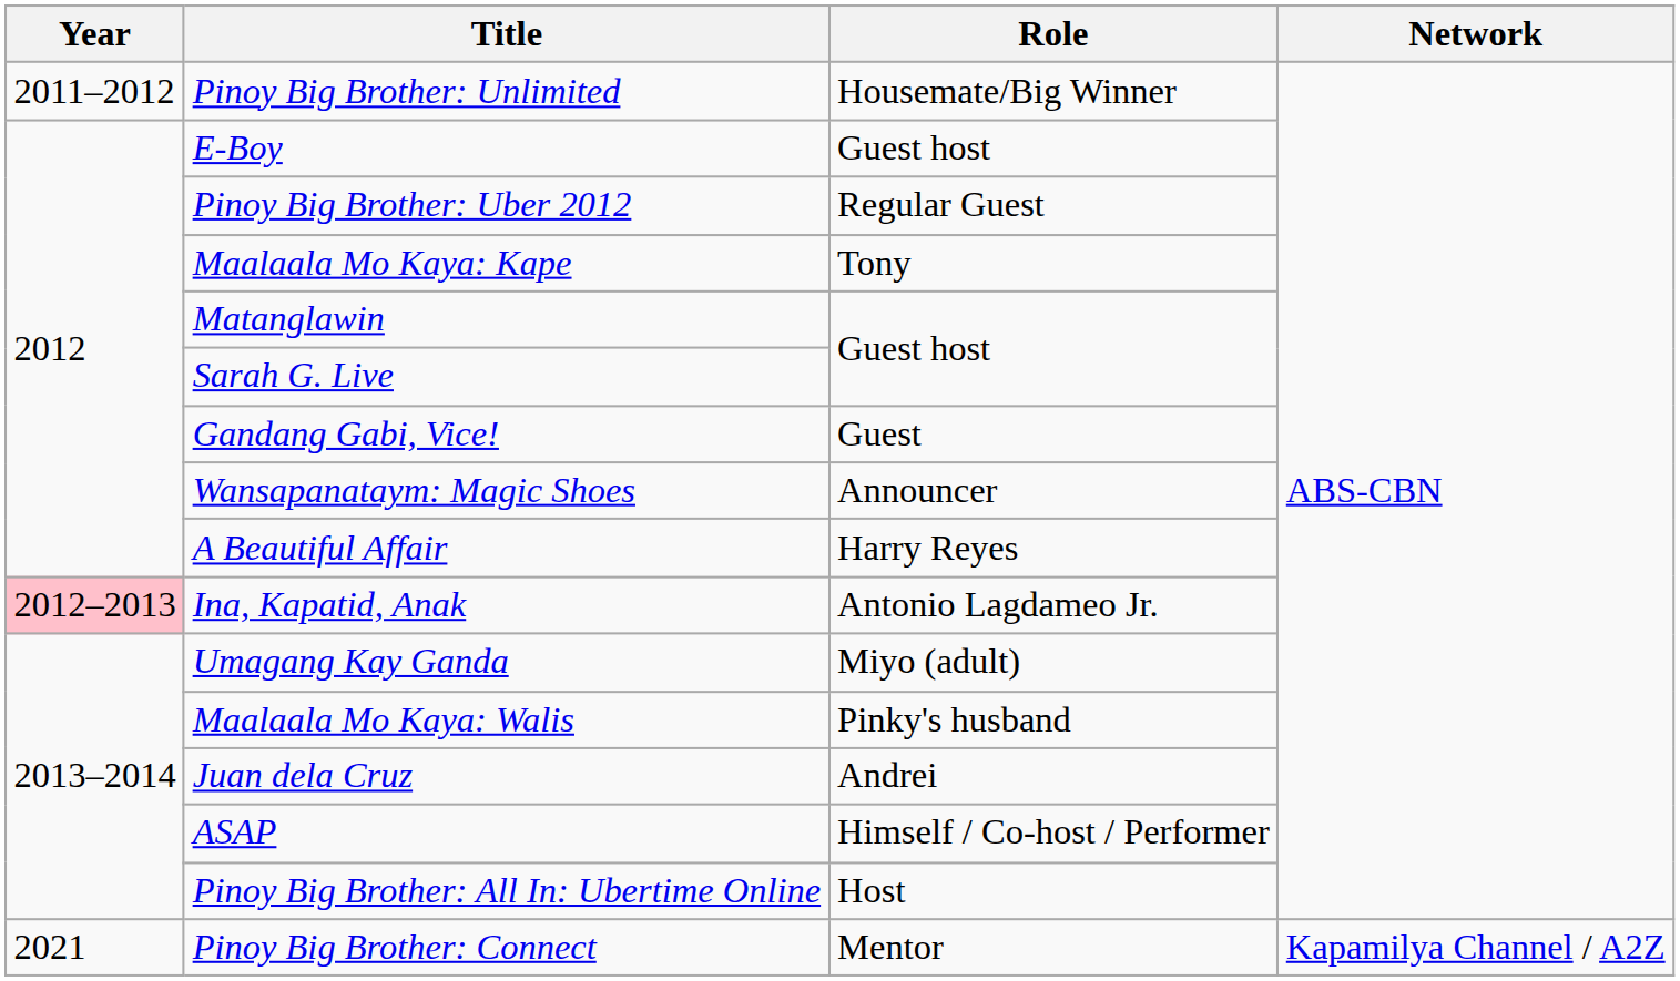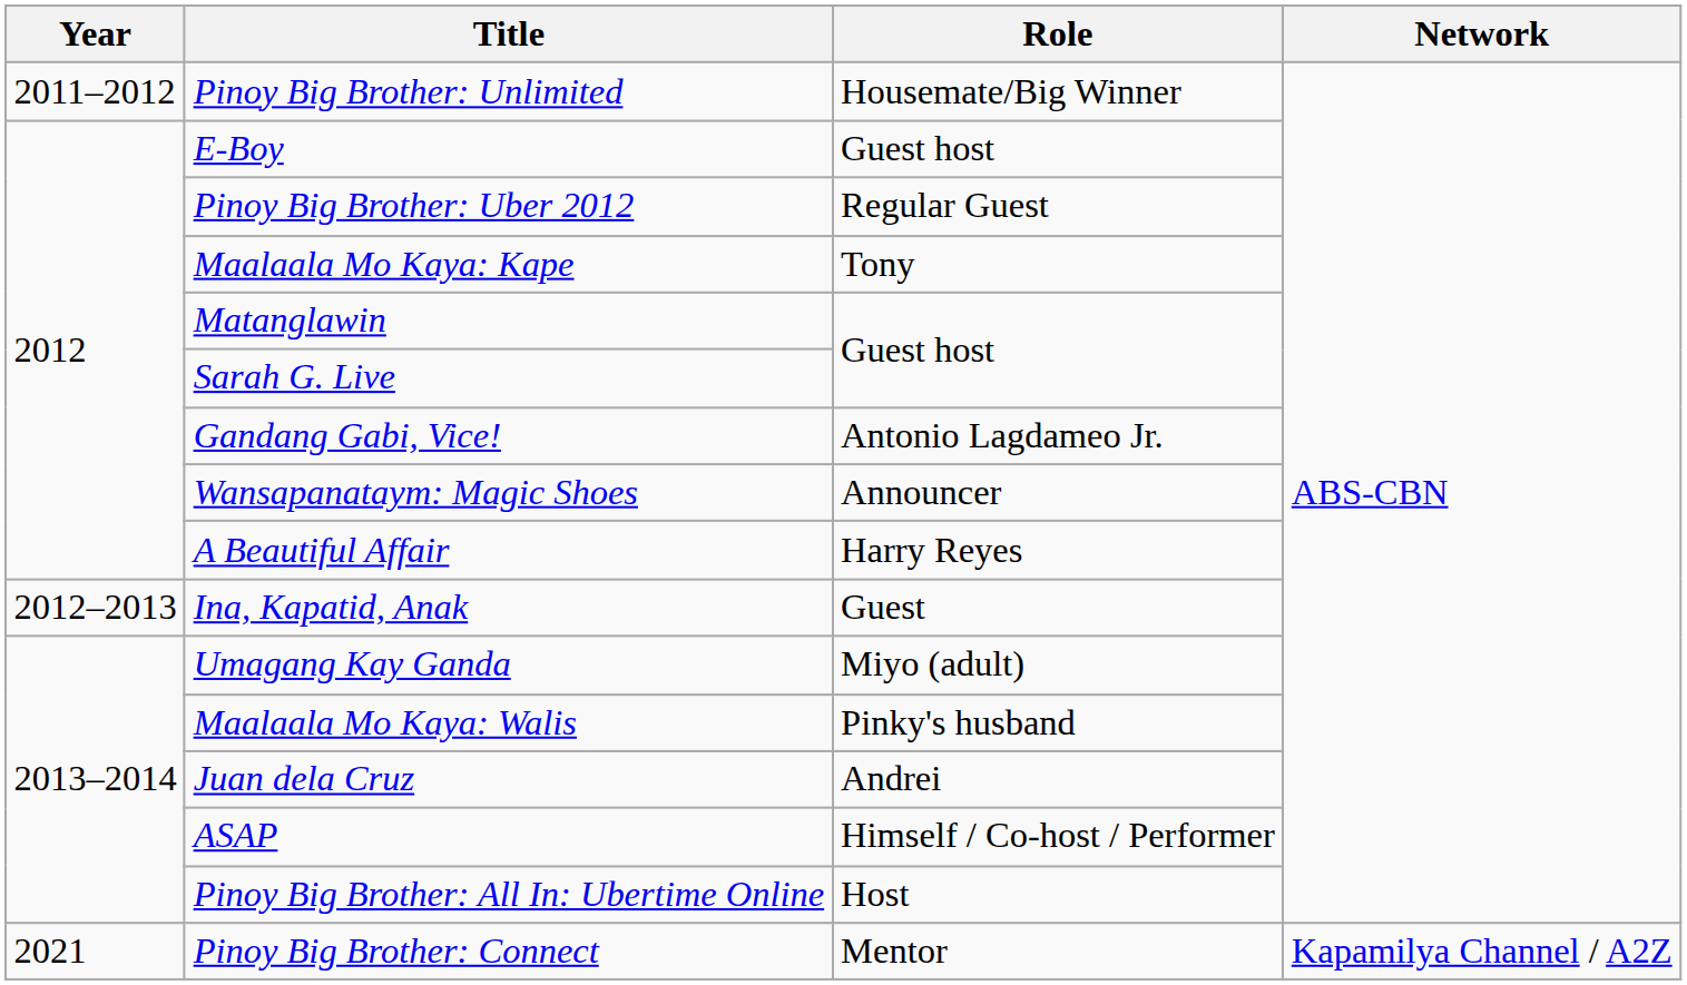 <table class="wikitable sortable" >
 <tr>
 <th>Year</th>
 <th>Title</th>
 <th>Role</th>
 <th>Network</th>
 </tr>
 <tr>
 <td>2011–2012</td>
 <td><em><a href='#'>Pinoy Big Brother: Unlimited</a></em></td>
 <td>Housemate/Big Winner</td>
 <td rowspan="15"><a href='#'>ABS-CBN</a></td>
 </tr>
 <tr>
 <td rowspan="8">2012</td>
 <td><em><a href='#'>E-Boy</a></em></td>
 <td>Guest host</td>
 </tr>
 <tr>
 <td><em><a href='#'>Pinoy Big Brother: Uber 2012</a></em></td>
 <td>Regular Guest</td>
 </tr>
 <tr>
 <td><em><a href='#'>Maalaala Mo Kaya: Kape</a></em></td>
 <td>Tony</td>
 </tr>
 <tr>
 <td><em><a href='#'>Matanglawin</a></em></td>
 <td rowspan=2>Guest host</td>
 </tr>
 <tr>
 <td><em><a href='#'>Sarah G. Live</a></em></td>
 </tr>
 <tr>
 <td><em><a href='#'>Gandang Gabi, Vice!</a></em></td>
-<td>Guest</td>
+<td>Antonio Lagdameo Jr.</td>
 </tr>
 <tr>
 <td><em><a href='#'>Wansapanataym: Magic Shoes</a></em></td>
 <td>Announcer</td>
 </tr>
 <tr>
 <td><em><a href='#'>A Beautiful Affair</a></em></td>
 <td>Harry Reyes</td>
 </tr>
 <tr>
-<td style="background: pink;">2012–2013</td>
+<td>2012–2013</td>
 <td><em><a href='#'>Ina, Kapatid, Anak</a></em></td>
-<td>Antonio Lagdameo Jr.</td>
+<td>Guest</td>
 </tr>
 <tr>
 <td rowspan="5">2013–2014</td>
 <td><em><a href='#'>Umagang Kay Ganda</a></em></td>
 <td>Miyo (adult)</td>
 </tr>
 <tr>
 <td><em><a href='#'>Maalaala Mo Kaya: Walis</a></em></td>
 <td>Pinky's husband</td>
 </tr>
 <tr>
 <td><em><a href='#'>Juan dela Cruz</a></em></td>
 <td>Andrei</td>
 </tr>
 <tr>
 <td><em><a href='#'>ASAP</a></em></td>
 <td>Himself / Co-host / Performer</td>
 </tr>
 <tr>
 <td><em><a href='#'>Pinoy Big Brother: All In: Ubertime Online</a></em></td>
 <td>Host</td>
 </tr>
 <tr>
 <td>2021</td>
 <td><em><a href='#'>Pinoy Big Brother: Connect</a></em></td>
 <td>Mentor</td>
 <td><a href='#'>Kapamilya Channel</a> / <a href='#'>A2Z</a></td>
 </tr>
 </table>
